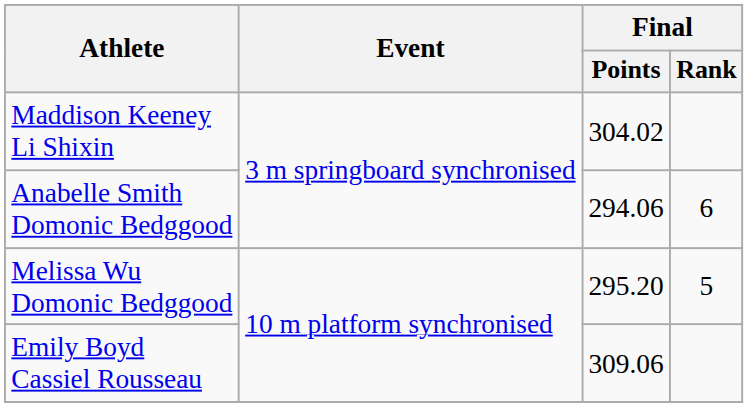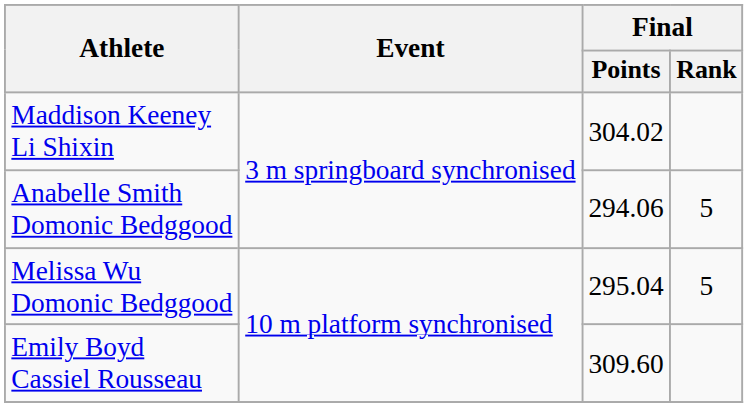 <table class=wikitable style=font-size:90%;text-align:center>
 <tr>
 <th rowspan=2>Athlete</th>
 <th rowspan=2>Event</th>
 <th colspan=2>Final</th>
 </tr>
 <tr style=font-size:95%>
 <th>Points</th>
 <th>Rank</th>
 </tr>
 <tr>
 <td align=left><a href='#'>Maddison Keeney</a> <br> <a href='#'>Li Shixin</a></td>
 <td align=left rowspan=2><a href='#'>3 m springboard synchronised</a></td>
 <td>304.02</td>
 <td></td>
 </tr>
 <tr>
 <td align=left><a href='#'>Anabelle Smith</a> <br> <a href='#'>Domonic Bedggood</a></td>
 <td>294.06</td>
-<td>6</td>
+<td>5</td>
 </tr>
 <tr>
 <td align=left><a href='#'>Melissa Wu</a> <br> <a href='#'>Domonic Bedggood</a></td>
 <td align=left rowspan=2><a href='#'>10 m platform synchronised</a></td>
-<td>295.20</td>
+<td>295.04</td>
 <td>5</td>
 </tr>
 <tr>
 <td align=left><a href='#'>Emily Boyd</a> <br> <a href='#'>Cassiel Rousseau</a></td>
-<td>309.06</td>
+<td>309.60</td>
 <td></td>
 </tr>
 <tr>
 </tr>
 </table>
